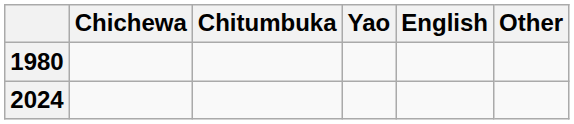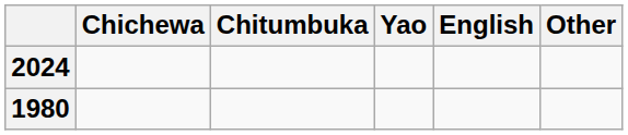 <table class="wikitable">
 <tr>
 <th></th>
 <th>Chichewa</th>
 <th>Chitumbuka</th>
 <th>Yao</th>
 <th>English</th>
 <th>Other</th>
 </tr>
 <tr>
+<th>2024</th>
+<td></td>
+<td></td>
+<td></td>
+<td></td>
+<td></td>
+</tr>
+<tr>
 <th>1980</th>
 <td></td>
 <td></td>
 <td></td>
 <td></td>
 <td></td>
 </tr>
-<tr>
-<th>2024</th>
-<td></td>
-<td></td>
-<td></td>
-<td></td>
-<td></td>
-</tr>
 </table>
